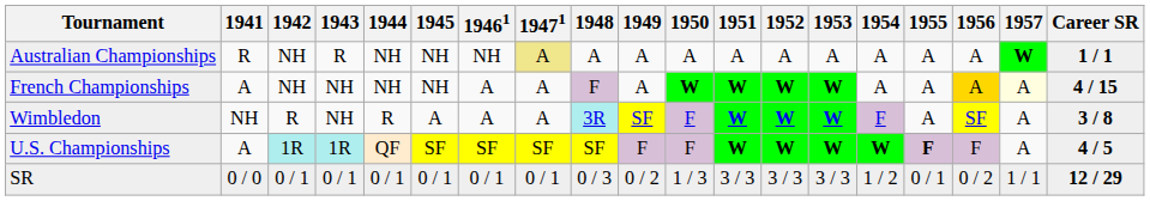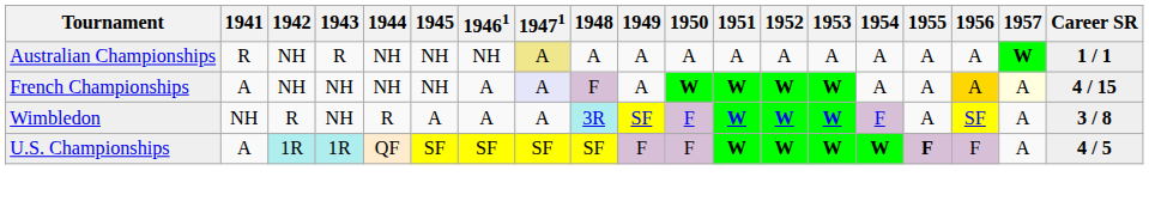 <table class="wikitable">
 <tr>
 <th>Tournament</th>
 <th>1941</th>
 <th>1942</th>
 <th>1943</th>
 <th>1944</th>
 <th>1945</th>
 <th>1946<sup>1</sup></th>
 <th>1947<sup>1</sup></th>
 <th>1948</th>
 <th>1949</th>
 <th>1950</th>
 <th>1951</th>
 <th>1952</th>
 <th>1953</th>
 <th>1954</th>
 <th>1955</th>
 <th>1956</th>
 <th>1957</th>
 <th>Career SR</th>
 </tr>
 <tr>
 <td style="background:#EFEFEF;"><a href='#'>Australian Championships</a></td>
 <td align="center">R</td>
 <td align="center">NH</td>
 <td align="center">R</td>
 <td align="center">NH</td>
 <td align="center">NH</td>
 <td align="center">NH</td>
 <td align="center" style="background: khaki;">A</td>
 <td align="center">A</td>
 <td align="center">A</td>
 <td align="center">A</td>
 <td align="center">A</td>
 <td align="center">A</td>
 <td align="center">A</td>
 <td align="center">A</td>
 <td align="center">A</td>
 <td align="center">A</td>
 <td align="center" style="background:#00ff00;"><strong>W</strong></td>
 <td align="center" style="background:#EFEFEF;"><strong>1 / 1</strong></td>
 </tr>
 <tr>
 <td style="background:#EFEFEF;"><a href='#'>French Championships</a></td>
 <td align="center">A</td>
 <td align="center">NH</td>
 <td align="center">NH</td>
 <td align="center">NH</td>
 <td align="center">NH</td>
 <td align="center">A</td>
-<td align="center">A</td>
+<td align="center" style="background: lavender;">A</td>
 <td align="center" style="background:#D8BFD8;">F</td>
 <td align="center">A</td>
 <td align="center" style="background:#00ff00;"><strong>W</strong></td>
 <td align="center" style="background:#00ff00;"><strong>W</strong></td>
 <td align="center" style="background:#00ff00;"><strong>W</strong></td>
 <td align="center" style="background:#00ff00;"><strong>W</strong></td>
 <td align="center">A</td>
 <td align="center">A</td>
 <td align="center" style="background: gold;">A</td>
 <td align="center" style="background: lightyellow;">A</td>
 <td align="center" style="background:#EFEFEF;"><strong>4 / 15</strong></td>
 </tr>
 <tr>
 <td style="background:#EFEFEF;"><a href='#'>Wimbledon</a></td>
 <td align="center">NH</td>
 <td align="center">R</td>
 <td align="center">NH</td>
 <td align="center">R</td>
 <td align="center">A</td>
 <td align="center">A</td>
 <td align="center">A</td>
 <td align="center" style="background:#afeeee;"><a href='#'>3R</a></td>
 <td align="center" style="background:yellow;"><a href='#'>SF</a></td>
 <td align="center" style="background:#D8BFD8;"><a href='#'>F</a></td>
 <td align="center" style="background:#00ff00;"><strong><a href='#'>W</a></strong></td>
 <td align="center" style="background:#00ff00;"><strong><a href='#'>W</a></strong></td>
 <td align="center" style="background:#00ff00;"><strong><a href='#'>W</a></strong></td>
 <td align="center" style="background:#D8BFD8;"><a href='#'>F</a></td>
 <td align="center">A</td>
 <td align="center" style="background:yellow;"><a href='#'>SF</a></td>
 <td align="center">A</td>
 <td align="center" style="background:#EFEFEF;"><strong>3 / 8</strong></td>
 </tr>
 <tr>
 <td style="background:#EFEFEF;"><a href='#'>U.S. Championships</a></td>
 <td align="center">A</td>
 <td align="center" style="background:#afeeee;">1R</td>
 <td align="center" style="background:#afeeee;">1R</td>
 <td align="center"  style="background:#ffebcd;">QF</td>
 <td align="center" style="background:yellow;">SF</td>
 <td align="center" style="background:yellow;">SF</td>
 <td align="center" style="background:yellow;">SF</td>
 <td align="center" style="background:yellow;">SF</td>
 <td align="center" style="background:#D8BFD8;">F</td>
 <td align="center" style="background:#D8BFD8;">F</td>
 <td align="center" style="background:#00ff00;"><strong>W</strong></td>
 <td align="center" style="background:#00ff00;"><strong>W</strong></td>
 <td align="center" style="background:#00ff00;"><strong>W</strong></td>
 <td align="center" style="background:#00ff00;"><strong>W</strong></td>
 <td align="center" style="background:#D8BFD8;"><strong>F</strong></td>
 <td align="center" style="background:#D8BFD8;">F</td>
 <td align="center">A</td>
 <td align="center" style="background:#EFEFEF;"><strong>4 / 5</strong></td>
 </tr>
-<tr>
-<td style="background:#EFEFEF;">SR</td>
-<td align="center" style="background:#EFEFEF;">0 / 0</td>
-<td align="center" style="background:#EFEFEF;">0 / 1</td>
-<td align="center" style="background:#EFEFEF;">0 / 1</td>
-<td align="center" style="background:#EFEFEF;">0 / 1</td>
-<td align="center" style="background:#EFEFEF;">0 / 1</td>
-<td align="center" style="background:#EFEFEF;">0 / 1</td>
-<td align="center" style="background:#EFEFEF;">0 / 1</td>
-<td align="center" style="background:#EFEFEF;">0 / 3</td>
-<td align="center" style="background:#EFEFEF;">0 / 2</td>
-<td align="center" style="background:#EFEFEF;">1 / 3</td>
-<td align="center" style="background:#EFEFEF;">3 / 3</td>
-<td align="center" style="background:#EFEFEF;">3 / 3</td>
-<td align="center" style="background:#EFEFEF;">3 / 3</td>
-<td align="center" style="background:#EFEFEF;">1 / 2</td>
-<td align="center" style="background:#EFEFEF;">0 / 1</td>
-<td align="center" style="background:#EFEFEF;">0 / 2</td>
-<td align="center" style="background:#EFEFEF;">1 / 1</td>
-<td align="center" style="background:#EFEFEF;"><strong>12 / 29</strong></td>
-</tr>
 </table>
